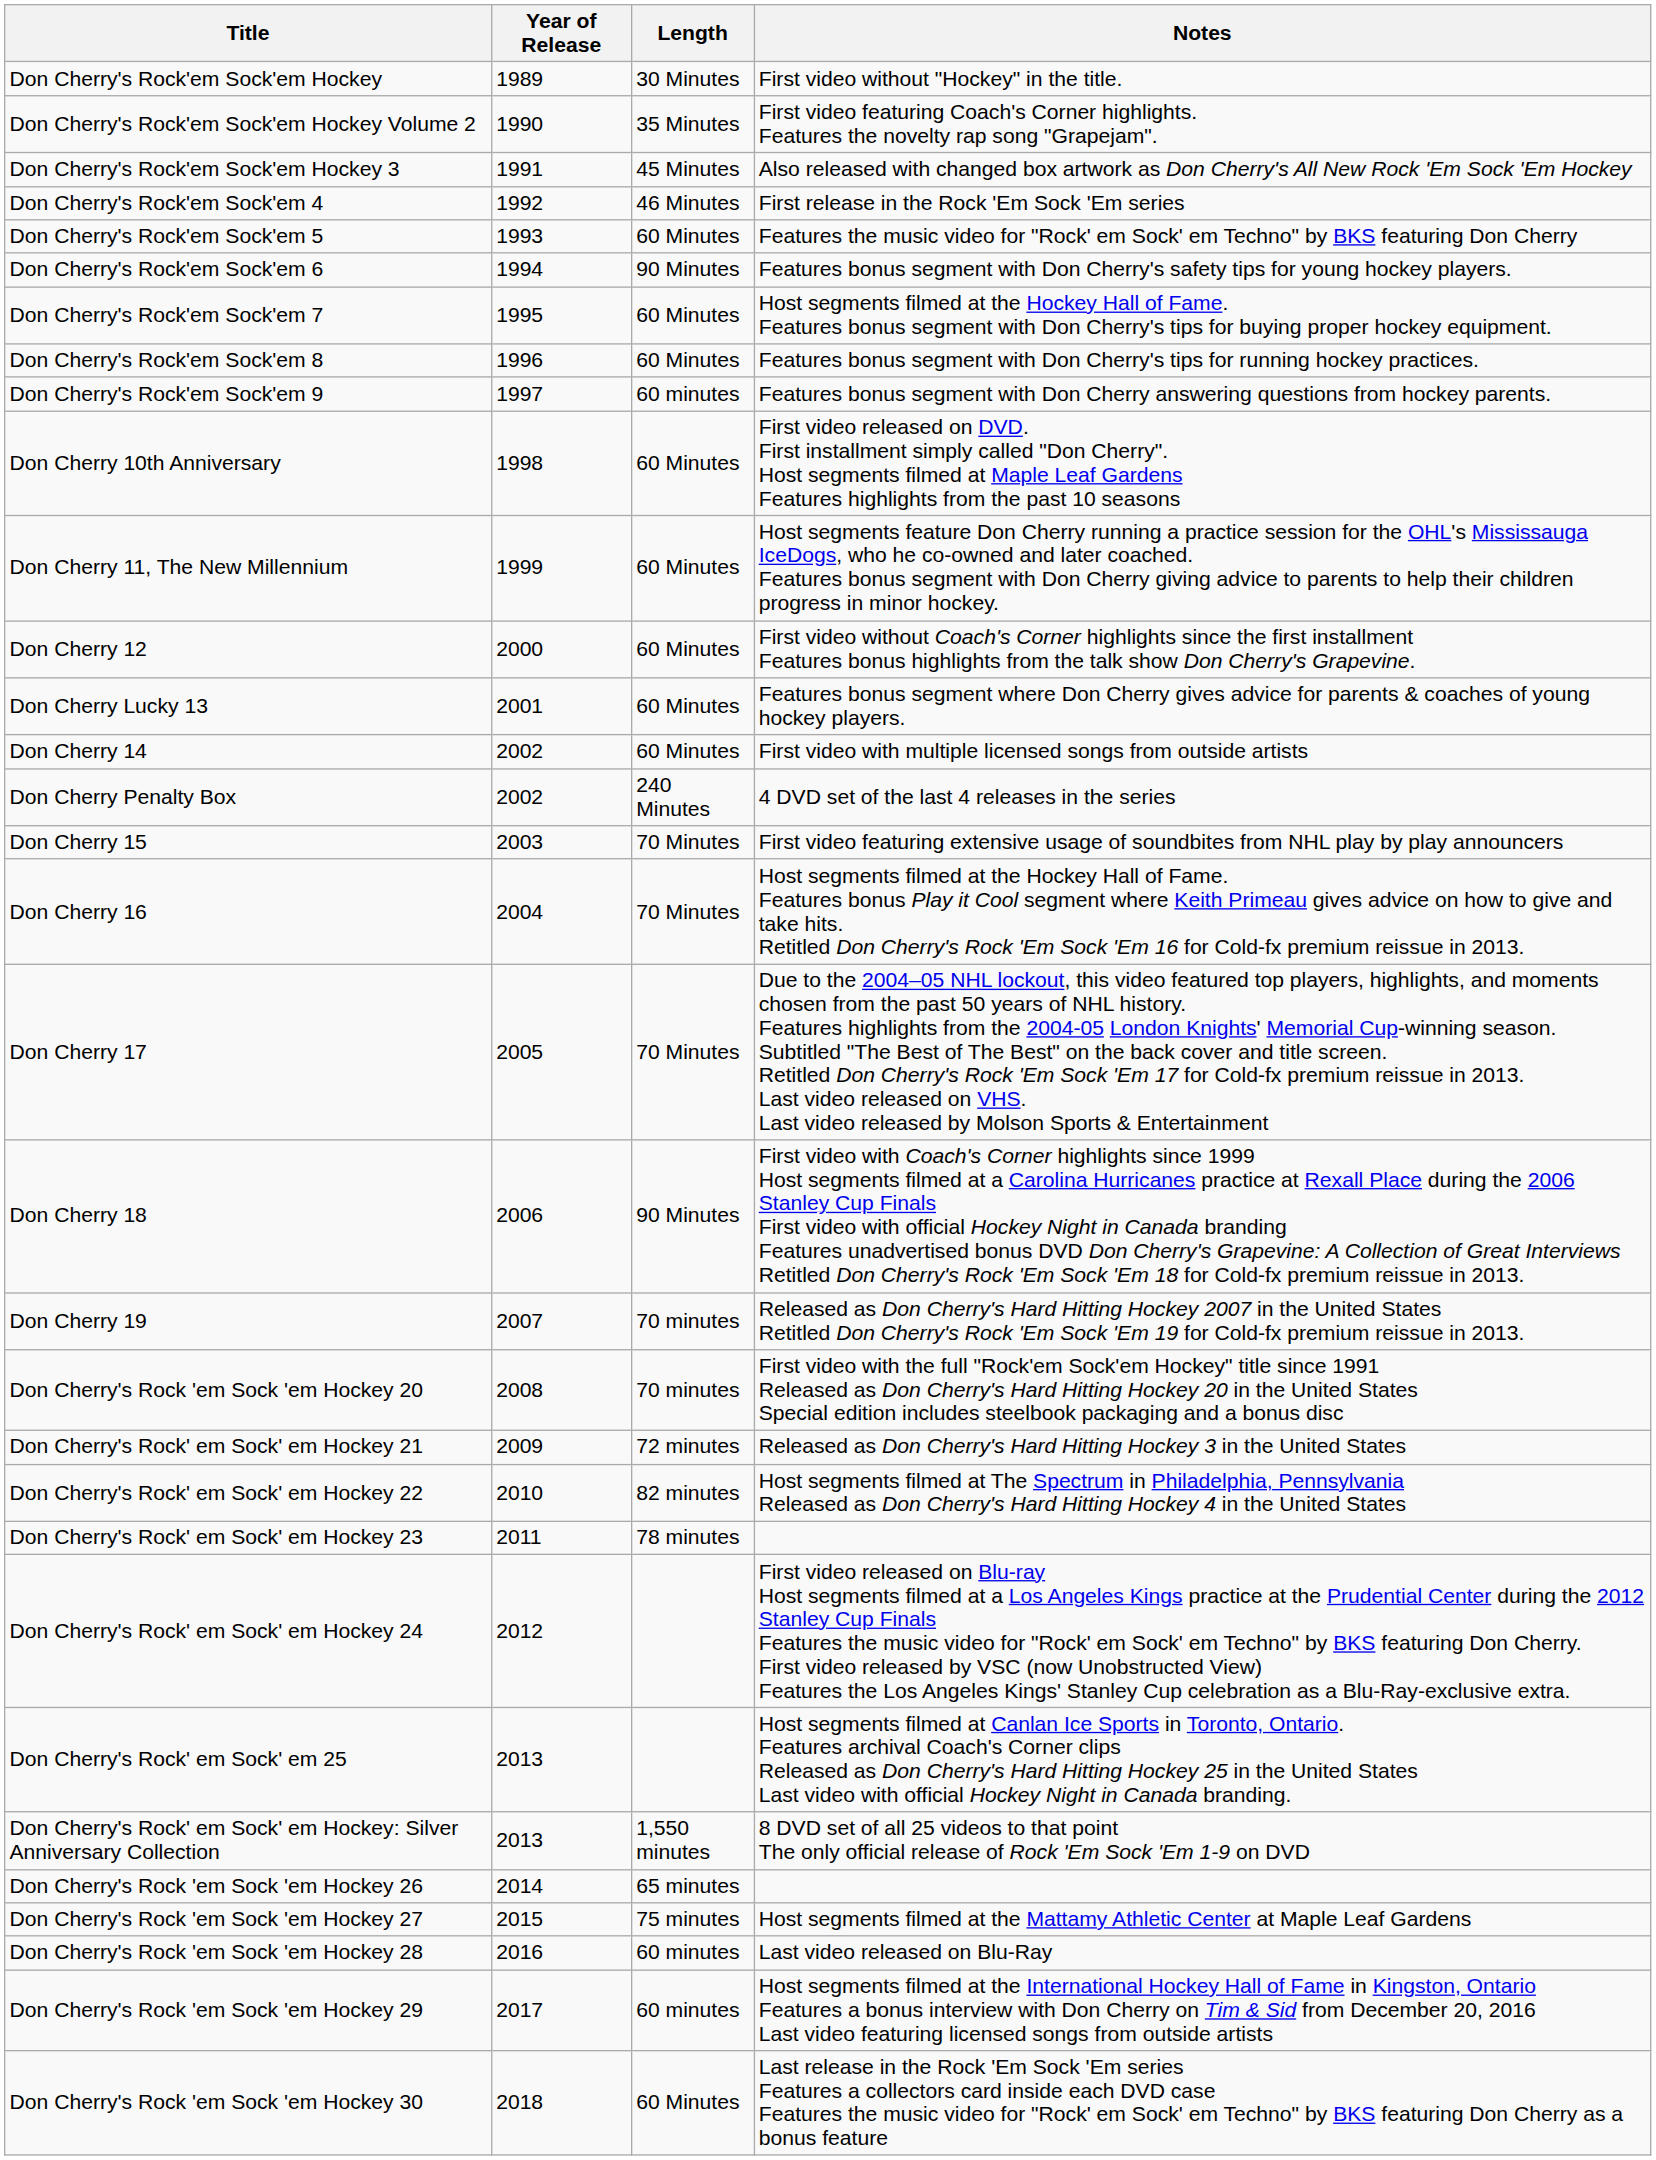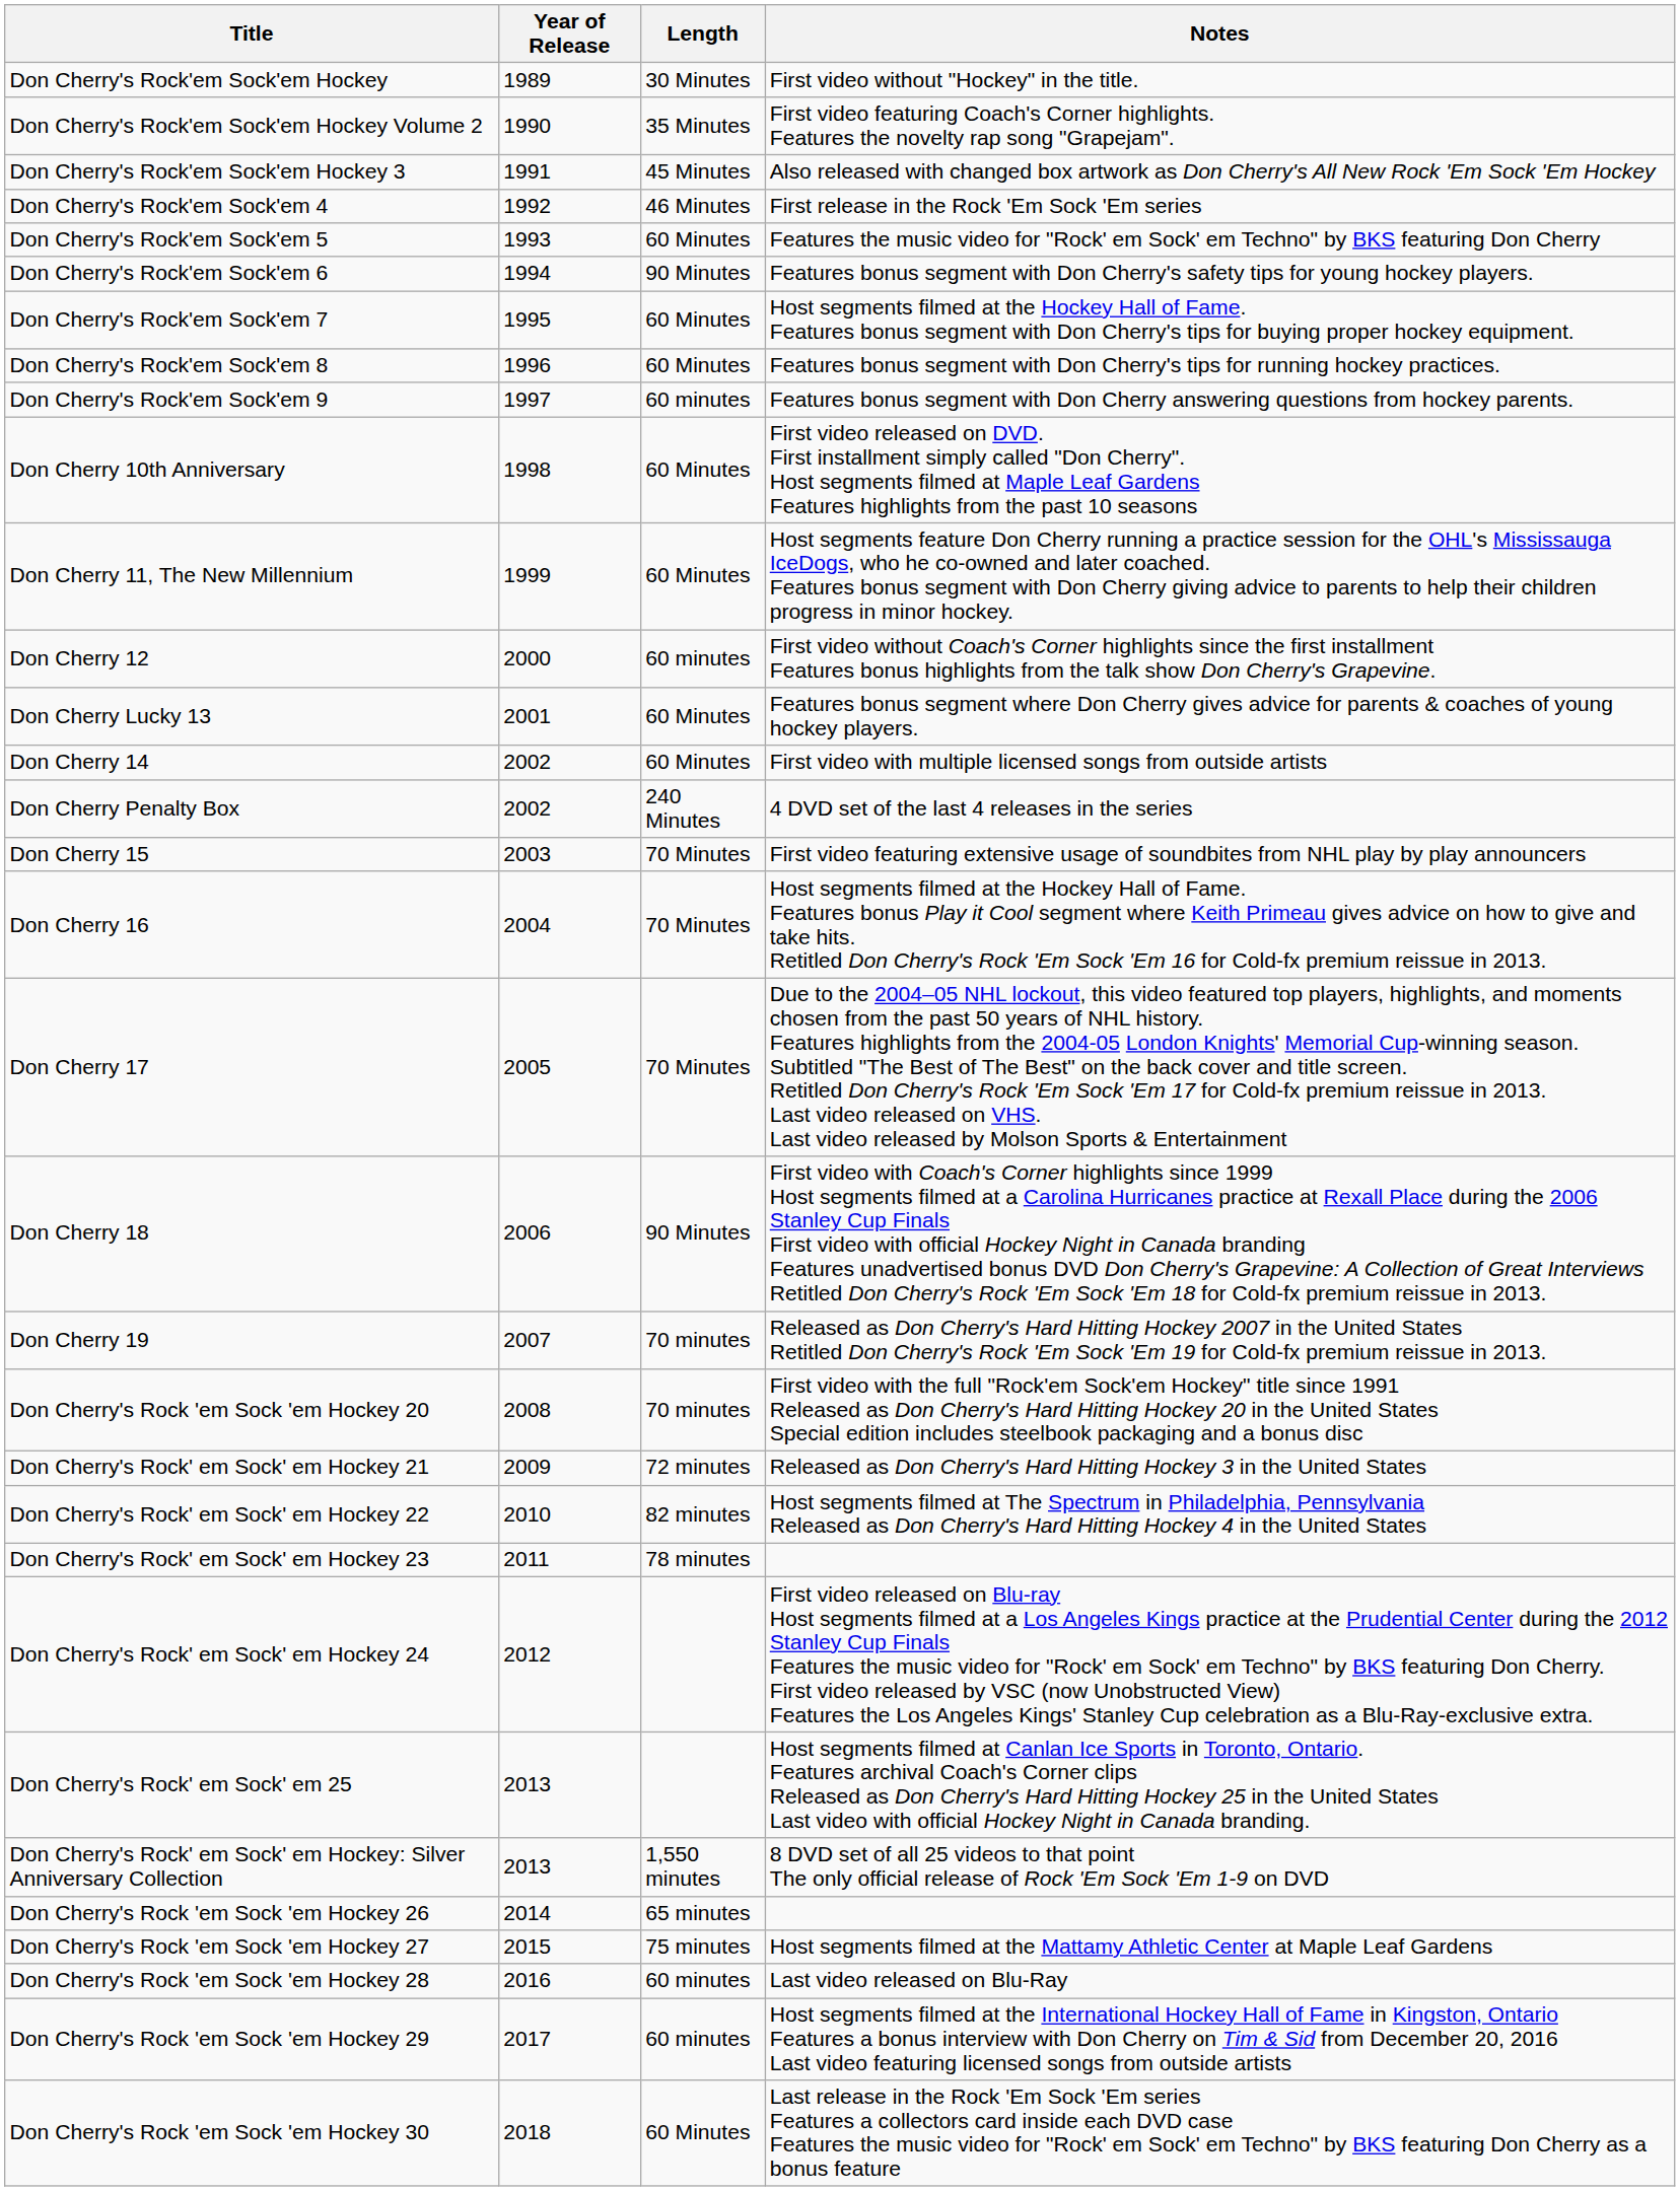 <table class="wikitable">
 <tr>
 <th>Title</th>
 <th>Year of Release</th>
 <th>Length</th>
 <th>Notes</th>
 </tr>
 <tr>
 <td>Don Cherry's Rock'em Sock'em Hockey</td>
 <td>1989</td>
 <td>30 Minutes</td>
 <td>First video without "Hockey" in the title.</td>
 </tr>
 <tr>
 <td>Don Cherry's Rock'em Sock'em Hockey Volume 2</td>
 <td>1990</td>
 <td>35 Minutes</td>
 <td>First video featuring Coach's Corner highlights.<br>Features the novelty rap song "Grapejam".</td>
 </tr>
 <tr>
 <td>Don Cherry's Rock'em Sock'em Hockey 3</td>
 <td>1991</td>
 <td>45 Minutes</td>
 <td>Also released with changed box artwork as <em>Don Cherry's All New Rock 'Em Sock 'Em Hockey</em></td>
 </tr>
 <tr>
 <td>Don Cherry's Rock'em Sock'em 4</td>
 <td>1992</td>
 <td>46 Minutes</td>
 <td>First release in the Rock 'Em Sock 'Em series</td>
 </tr>
 <tr>
 <td>Don Cherry's Rock'em Sock'em 5</td>
 <td>1993</td>
 <td>60 Minutes</td>
 <td>Features the music video for "Rock' em Sock' em Techno" by <a href='#'>BKS</a> featuring Don Cherry</td>
 </tr>
 <tr>
 <td>Don Cherry's Rock'em Sock'em 6</td>
 <td>1994</td>
 <td>90 Minutes</td>
 <td>Features bonus segment with Don Cherry's safety tips for young hockey players.</td>
 </tr>
 <tr>
 <td>Don Cherry's Rock'em Sock'em 7</td>
 <td>1995</td>
 <td>60 Minutes</td>
 <td>Host segments filmed at the <a href='#'>Hockey Hall of Fame</a>.<br>Features bonus segment with Don Cherry's tips for buying proper hockey equipment.</td>
 </tr>
 <tr>
 <td>Don Cherry's Rock'em Sock'em 8</td>
 <td>1996</td>
 <td>60 Minutes</td>
 <td>Features bonus segment with Don Cherry's tips for running hockey practices.</td>
 </tr>
 <tr>
 <td>Don Cherry's Rock'em Sock'em 9</td>
 <td>1997</td>
 <td>60 minutes</td>
 <td>Features bonus segment with Don Cherry answering questions from hockey parents.</td>
 </tr>
 <tr>
 <td>Don Cherry 10th Anniversary</td>
 <td>1998</td>
 <td>60 Minutes</td>
 <td>First video released on <a href='#'>DVD</a>.<br>First installment simply called "Don Cherry".<br>Host segments filmed at <a href='#'>Maple Leaf Gardens</a><br>Features highlights from the past 10 seasons</td>
 </tr>
 <tr>
 <td>Don Cherry 11, The New Millennium</td>
 <td>1999</td>
 <td>60 Minutes</td>
 <td>Host segments feature Don Cherry running a practice session for the <a href='#'>OHL</a>'s <a href='#'>Mississauga IceDogs</a>, who he co-owned and later coached.<br>Features bonus segment with Don Cherry giving advice to parents to help their children progress in minor hockey.</td>
 </tr>
 <tr>
 <td>Don Cherry 12</td>
 <td>2000</td>
-<td>60 Minutes</td>
+<td>60 minutes</td>
 <td>First video without <em>Coach's Corner</em> highlights since the first installment<br>Features bonus highlights from the talk show <em>Don Cherry's Grapevine</em>.</td>
 </tr>
 <tr>
 <td>Don Cherry Lucky 13</td>
 <td>2001</td>
 <td>60 Minutes</td>
 <td>Features bonus segment where Don Cherry gives advice for parents & coaches of young hockey players.</td>
 </tr>
 <tr>
 <td>Don Cherry 14</td>
 <td>2002</td>
 <td>60 Minutes</td>
 <td>First video with multiple licensed songs from outside artists</td>
 </tr>
 <tr>
 <td>Don Cherry Penalty Box</td>
 <td>2002</td>
 <td>240 Minutes</td>
 <td>4 DVD set of the last 4 releases in the series</td>
 </tr>
 <tr>
 <td>Don Cherry 15</td>
 <td>2003</td>
 <td>70 Minutes</td>
 <td>First video featuring extensive usage of soundbites from NHL play by play announcers</td>
 </tr>
 <tr>
 <td>Don Cherry 16</td>
 <td>2004</td>
 <td>70 Minutes</td>
 <td>Host segments filmed at the Hockey Hall of Fame.<br>Features bonus <em>Play it Cool</em> segment where <a href='#'>Keith Primeau</a> gives advice on how to give and take hits.<br>Retitled <em>Don Cherry's Rock 'Em Sock 'Em 16</em> for Cold-fx premium reissue in 2013.</td>
 </tr>
 <tr>
 <td>Don Cherry 17</td>
 <td>2005</td>
 <td>70 Minutes</td>
 <td>Due to the <a href='#'>2004–05 NHL lockout</a>, this video featured top players, highlights, and moments chosen from the past 50 years of NHL history.<br>Features highlights from the <a href='#'>2004-05</a> <a href='#'>London Knights</a>' <a href='#'>Memorial Cup</a>-winning season.<br>Subtitled "The Best of The Best" on the back cover and title screen.<br>Retitled <em>Don Cherry's Rock 'Em Sock 'Em 17</em> for Cold-fx premium reissue in 2013.<br>Last video released on <a href='#'>VHS</a>.<br>Last video released by Molson Sports & Entertainment</td>
 </tr>
 <tr>
 <td>Don Cherry 18</td>
 <td>2006</td>
 <td>90 Minutes</td>
 <td>First video with <em>Coach's Corner</em> highlights since 1999<br>Host segments filmed at a <a href='#'>Carolina Hurricanes</a> practice at <a href='#'>Rexall Place</a> during the <a href='#'>2006 Stanley Cup Finals</a><br>First video with official <em>Hockey Night in Canada</em> branding<br>Features unadvertised bonus DVD <em>Don Cherry's Grapevine: A Collection of Great Interviews</em><br>Retitled <em>Don Cherry's Rock 'Em Sock 'Em 18</em> for Cold-fx premium reissue in 2013.</td>
 </tr>
 <tr>
 <td>Don Cherry 19</td>
 <td>2007</td>
 <td>70 minutes</td>
 <td>Released as <em>Don Cherry's Hard Hitting Hockey 2007</em> in the United States<br>Retitled <em>Don Cherry's Rock 'Em Sock 'Em 19</em> for Cold-fx premium reissue in 2013.</td>
 </tr>
 <tr>
 <td>Don Cherry's Rock 'em Sock 'em Hockey 20</td>
 <td>2008</td>
 <td>70 minutes</td>
 <td>First video with the full "Rock'em Sock'em Hockey" title since 1991<br>Released as <em>Don Cherry's Hard Hitting Hockey 20</em> in the United States<br>Special edition includes steelbook packaging and a bonus disc</td>
 </tr>
 <tr>
 <td>Don Cherry's Rock' em Sock' em Hockey 21</td>
 <td>2009</td>
 <td>72 minutes</td>
 <td>Released as <em>Don Cherry's Hard Hitting Hockey 3</em> in the United States</td>
 </tr>
 <tr>
 <td>Don Cherry's Rock' em Sock' em Hockey 22</td>
 <td>2010</td>
 <td>82 minutes</td>
 <td>Host segments filmed at The <a href='#'>Spectrum</a> in <a href='#'>Philadelphia, Pennsylvania</a><br>Released as <em>Don Cherry's Hard Hitting Hockey 4</em> in the United States</td>
 </tr>
 <tr>
 <td>Don Cherry's Rock' em Sock' em Hockey 23</td>
 <td>2011</td>
 <td>78 minutes</td>
 </tr>
 <tr>
 <td>Don Cherry's Rock' em Sock' em Hockey 24</td>
 <td>2012</td>
 <td></td>
 <td>First video released on <a href='#'>Blu-ray</a><br>Host segments filmed at a <a href='#'>Los Angeles Kings</a> practice at the <a href='#'>Prudential Center</a> during the <a href='#'>2012 Stanley Cup Finals</a><br>Features the music video for "Rock' em Sock' em Techno" by <a href='#'>BKS</a> featuring Don Cherry.<br>First video released by VSC (now Unobstructed View)<br>Features the Los Angeles Kings' Stanley Cup celebration as a Blu-Ray-exclusive extra.</td>
 </tr>
 <tr>
 <td>Don Cherry's Rock' em Sock' em 25</td>
 <td>2013</td>
 <td></td>
 <td>Host segments filmed at <a href='#'>Canlan Ice Sports</a> in <a href='#'>Toronto, Ontario</a>.<br>Features archival Coach's Corner clips<br>Released as <em>Don Cherry's Hard Hitting Hockey 25</em> in the United States<br>Last video with official <em>Hockey Night in Canada</em> branding.</td>
 </tr>
 <tr>
 <td>Don Cherry's Rock' em Sock' em Hockey: Silver Anniversary Collection</td>
 <td>2013</td>
 <td>1,550 minutes</td>
 <td>8 DVD set of all 25 videos to that point<br>The only official release of <em>Rock 'Em Sock 'Em 1-9</em> on DVD</td>
 </tr>
 <tr>
 <td>Don Cherry's Rock 'em Sock 'em Hockey 26</td>
 <td>2014</td>
 <td>65 minutes</td>
 <td></td>
 </tr>
 <tr>
 <td>Don Cherry's Rock 'em Sock 'em Hockey 27</td>
 <td>2015</td>
 <td>75 minutes</td>
 <td>Host segments filmed at the <a href='#'>Mattamy Athletic Center</a> at Maple Leaf Gardens</td>
 </tr>
 <tr>
 <td>Don Cherry's Rock 'em Sock 'em Hockey 28</td>
 <td>2016</td>
 <td>60 minutes</td>
 <td>Last video released on Blu-Ray</td>
 </tr>
 <tr>
 <td>Don Cherry's Rock 'em Sock 'em Hockey 29</td>
 <td>2017</td>
 <td>60 minutes</td>
 <td>Host segments filmed at the <a href='#'>International Hockey Hall of Fame</a> in <a href='#'>Kingston, Ontario</a><br>Features a bonus interview with Don Cherry on <em><a href='#'>Tim & Sid</a></em> from December 20, 2016<br>Last video featuring licensed songs from outside artists</td>
 </tr>
 <tr>
 <td>Don Cherry's Rock 'em Sock 'em Hockey 30</td>
 <td>2018</td>
 <td>60 Minutes</td>
 <td>Last release in the Rock 'Em Sock 'Em series<br>Features a collectors card inside each DVD case<br>Features the music video for "Rock' em Sock' em Techno" by <a href='#'>BKS</a> featuring Don Cherry as a bonus feature</td>
 </tr>
 </table>
